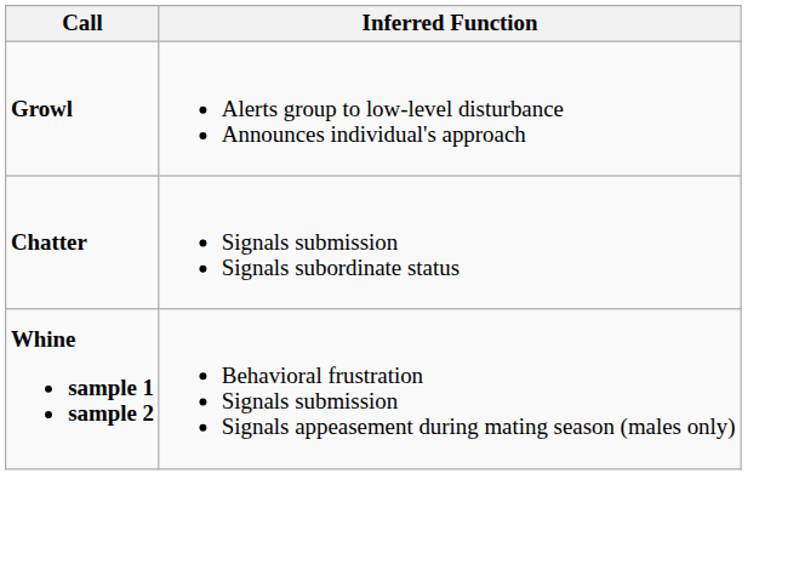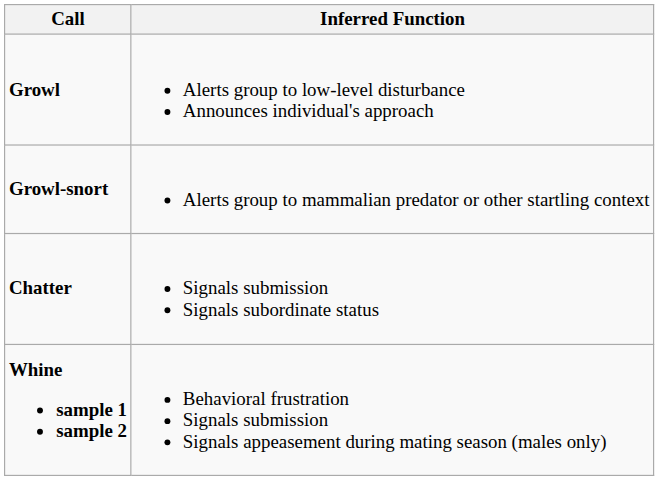 <table class="wikitable" style="text-align:left" align="center">
 <tr>
 <th>Call</th>
 <th>Inferred Function</th>
 </tr>
 <tr>
 <td><strong>Growl </strong></td>
 <td><br><ul><li>Alerts group to low-level disturbance</li><li>Announces individual's approach</li></ul></td>
 </tr>
 <tr>
+<td><strong>Growl-snort </strong></td>
+<td><br><ul><li>Alerts group to mammalian predator or other startling context</li></ul></td>
+</tr>
+<tr>
 <td><strong>Chatter </strong></td>
 <td><br><ul><li>Signals submission</li><li>Signals subordinate status</li></ul></td>
 </tr>
 <tr>
 <td><strong>Whine</strong><br><ul><li><strong>sample 1 </strong></li><li><strong>sample 2 </strong></li></ul></td>
 <td><br><ul><li>Behavioral frustration</li><li>Signals submission</li><li>Signals appeasement during mating season (males only)</li></ul></td>
 </tr>
 </table>
